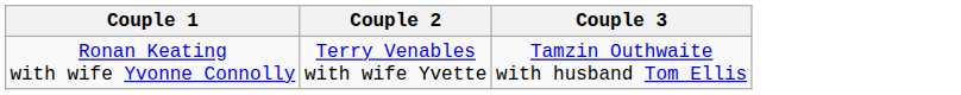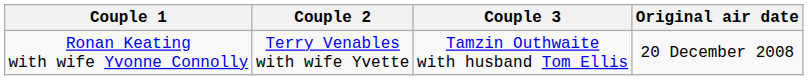 <table class="wikitable sortable" style="text-align:center;">
 <tr>
 <th>Couple 1</th>
 <th>Couple 2</th>
 <th>Couple 3</th>
+<th>Original air date</th>
 </tr>
 <tr>
 <td><a href='#'>Ronan Keating</a><br>with wife <a href='#'>Yvonne Connolly</a></td>
 <td><a href='#'>Terry Venables</a><br>with wife Yvette</td>
 <td><a href='#'>Tamzin Outhwaite</a><br>with husband <a href='#'>Tom Ellis</a></td>
+<td>20 December 2008</td>
 </tr>
 </table>
